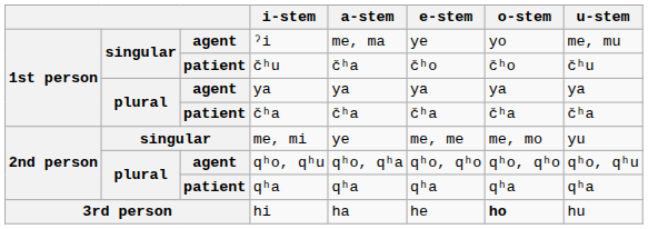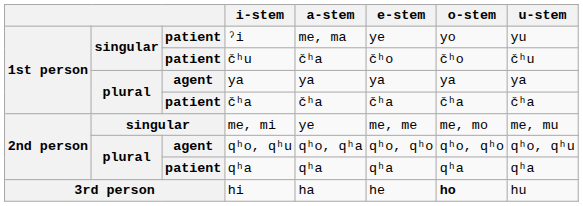 <table class="wikitable">
 <tr>
 <th colspan="3"></th>
 <th>i-stem</th>
 <th>a-stem</th>
 <th>e-stem</th>
 <th>o-stem</th>
 <th>u-stem</th>
 </tr>
 <tr>
 <th rowspan="4">1st person</th>
 <th rowspan="2">singular</th>
-<th>agent</th>
+<th>patient</th>
 <td>ˀi</td>
 <td>me, ma</td>
 <td>ye</td>
 <td>yo</td>
-<td>me, mu</td>
+<td>yu</td>
 </tr>
 <tr>
 <th>patient</th>
 <td>čʰu</td>
 <td>čʰa</td>
 <td>čʰo</td>
 <td>čʰo</td>
 <td>čʰu</td>
 </tr>
 <tr>
 <th rowspan="2">plural</th>
 <th>agent</th>
 <td>ya</td>
 <td>ya</td>
 <td>ya</td>
 <td>ya</td>
 <td>ya</td>
 </tr>
 <tr>
 <th>patient</th>
 <td>čʰa</td>
 <td>čʰa</td>
 <td>čʰa</td>
 <td>čʰa</td>
 <td>čʰa</td>
 </tr>
 <tr>
 <th rowspan="3">2nd person</th>
 <th colspan="2">singular</th>
 <td>me, mi</td>
 <td>ye</td>
 <td>me, me</td>
 <td>me, mo</td>
-<td>yu</td>
+<td>me, mu</td>
 </tr>
 <tr>
 <th rowspan="2">plural</th>
 <th>agent</th>
 <td>qʰo, qʰu</td>
 <td>qʰo, qʰa</td>
 <td>qʰo, qʰo</td>
 <td>qʰo, qʰo</td>
 <td>qʰo, qʰu</td>
 </tr>
 <tr>
 <th>patient</th>
 <td>qʰa</td>
 <td>qʰa</td>
 <td>qʰa</td>
 <td>qʰa</td>
 <td>qʰa</td>
 </tr>
 <tr>
 <th colspan="3">3rd person</th>
 <td>hi</td>
 <td>ha</td>
 <td>he</td>
 <td><strong>ho</strong></td>
 <td>hu</td>
 </tr>
 </table>
